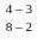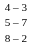 <table style="text-align:center">
 <tr>
 <th width=200></th>
 <th width=100></th>
 <th width=200></th>
 </tr>
 <tr>
 <td align=right><strong></strong></td>
 <td>4 – 3</td>
 <td align=left></td>
 </tr>
 <tr>
+<td align=right></td>
+<td>5 – 7</td>
+<td align=left><strong></strong></td>
+</tr>
+<tr>
 <td align=right><strong></strong></td>
 <td>8 – 2</td>
 <td align=left></td>
 </tr>
 </table>
